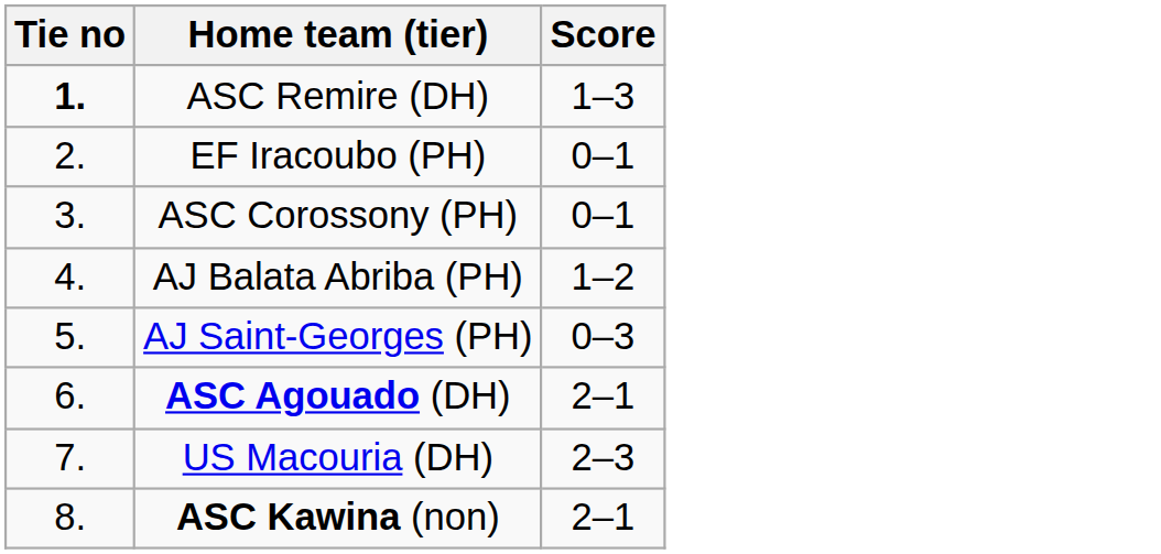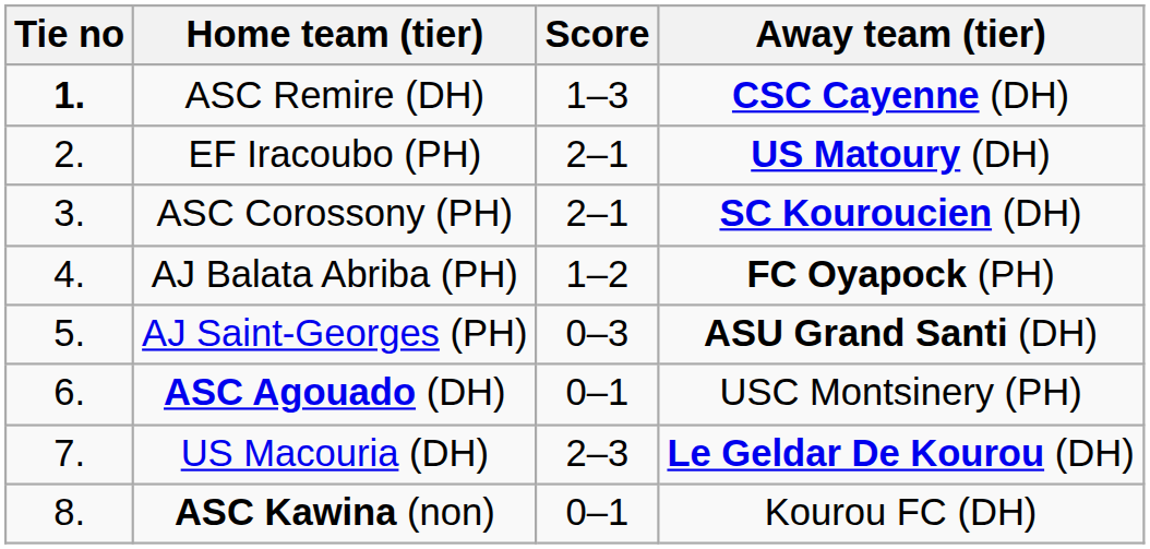 <table class="wikitable" style="text-align: center">
 <tr>
 <th>Tie no</th>
 <th>Home team (tier)</th>
 <th>Score</th>
+<th>Away team (tier)</th>
 </tr>
 <tr>
 <td><strong>1.</strong></td>
 <td> ASC Remire (DH)</td>
 <td>1–3</td>
+<td><strong><a href='#'>CSC Cayenne</a></strong> (DH) </td>
 </tr>
 <tr>
 <td>2.</td>
 <td> EF Iracoubo (PH)</td>
-<td>0–1</td>
+<td>2–1</td>
+<td><strong><a href='#'>US Matoury</a></strong> (DH) </td>
 </tr>
 <tr>
 <td>3.</td>
 <td> ASC Corossony (PH)</td>
-<td>0–1</td>
+<td>2–1</td>
+<td><strong><a href='#'>SC Kouroucien</a></strong> (DH) </td>
 </tr>
 <tr>
 <td>4.</td>
 <td> AJ Balata Abriba (PH)</td>
 <td>1–2</td>
+<td><strong>FC Oyapock</strong> (PH) </td>
 </tr>
 <tr>
 <td>5.</td>
 <td> <a href='#'>AJ Saint-Georges</a> (PH)</td>
 <td>0–3</td>
+<td><strong>ASU Grand Santi</strong> (DH) </td>
 </tr>
 <tr>
 <td>6.</td>
 <td> <strong><a href='#'>ASC Agouado</a></strong> (DH)</td>
-<td>2–1</td>
+<td>0–1</td>
+<td>USC Montsinery (PH) </td>
 </tr>
 <tr>
 <td>7.</td>
 <td> <a href='#'>US Macouria</a> (DH)</td>
 <td>2–3 </td>
+<td><strong><a href='#'>Le Geldar De Kourou</a></strong> (DH) </td>
 </tr>
 <tr>
 <td>8.</td>
 <td> <strong>ASC Kawina</strong> (non)</td>
-<td>2–1</td>
+<td>0–1</td>
+<td>Kourou FC (DH) </td>
 </tr>
 </table>
